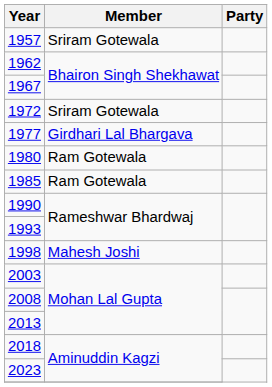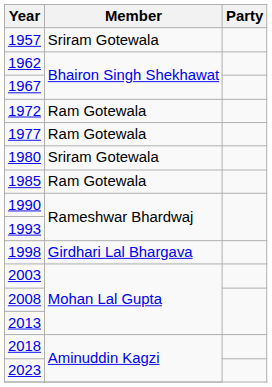 <table class="wikitable sortable">
 <tr>
 <th>Year</th>
 <th>Member</th>
 <th colspan=2>Party</th>
 </tr>
 <tr>
 <td><a href='#'>1957</a></td>
 <td>Sriram Gotewala</td>
 <td></td>
 </tr>
 <tr>
 <td><a href='#'>1962</a></td>
 <td rowspan=2><a href='#'>Bhairon Singh Shekhawat</a></td>
 <td></td>
 </tr>
 <tr>
 <td><a href='#'>1967</a></td>
 <td></td>
 </tr>
 <tr>
 <td><a href='#'>1972</a></td>
-<td>Sriram Gotewala</td>
+<td>Ram Gotewala</td>
 <td></td>
 </tr>
 <tr>
 <td><a href='#'>1977</a></td>
-<td><a href='#'>Girdhari Lal Bhargava</a></td>
+<td>Ram Gotewala</td>
 <td></td>
 </tr>
 <tr>
 <td><a href='#'>1980</a></td>
-<td>Ram Gotewala</td>
+<td>Sriram Gotewala</td>
 <td></td>
 </tr>
 <tr>
 <td><a href='#'>1985</a></td>
 <td>Ram Gotewala</td>
 <td></td>
 </tr>
 <tr>
 <td><a href='#'>1990</a></td>
 <td rowspan=2>Rameshwar Bhardwaj</td>
 </tr>
 <tr>
 <td><a href='#'>1993</a></td>
 </tr>
 <tr>
 <td><a href='#'>1998</a></td>
-<td><a href='#'>Mahesh Joshi</a></td>
+<td><a href='#'>Girdhari Lal Bhargava</a></td>
 <td></td>
 </tr>
 <tr>
 <td><a href='#'>2003</a></td>
 <td rowspan=3><a href='#'>Mohan Lal Gupta</a></td>
 <td></td>
 </tr>
 <tr>
 <td><a href='#'>2008</a></td>
 </tr>
 <tr>
 <td><a href='#'>2013</a></td>
 </tr>
 <tr>
 <td><a href='#'>2018</a></td>
 <td rowspan=2><a href='#'>Aminuddin Kagzi</a></td>
 <td></td>
 </tr>
 <tr>
 <td><a href='#'>2023</a></td>
 </tr>
 <tr>
 </tr>
 </table>
